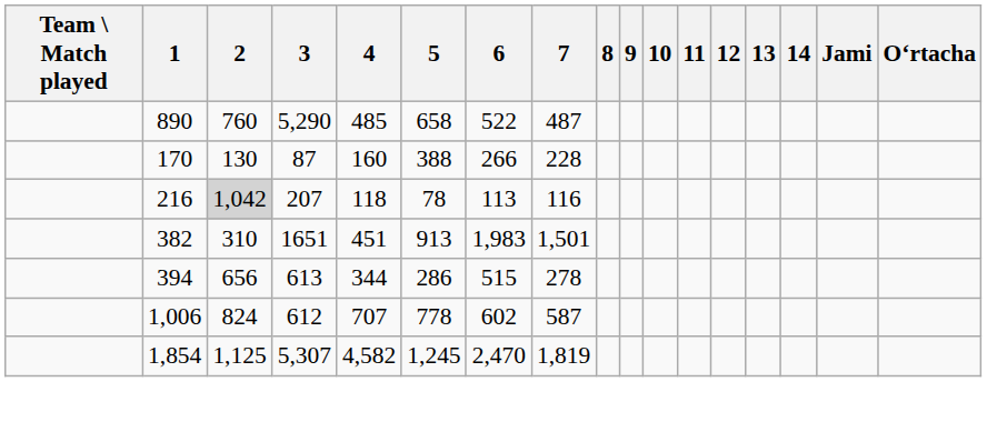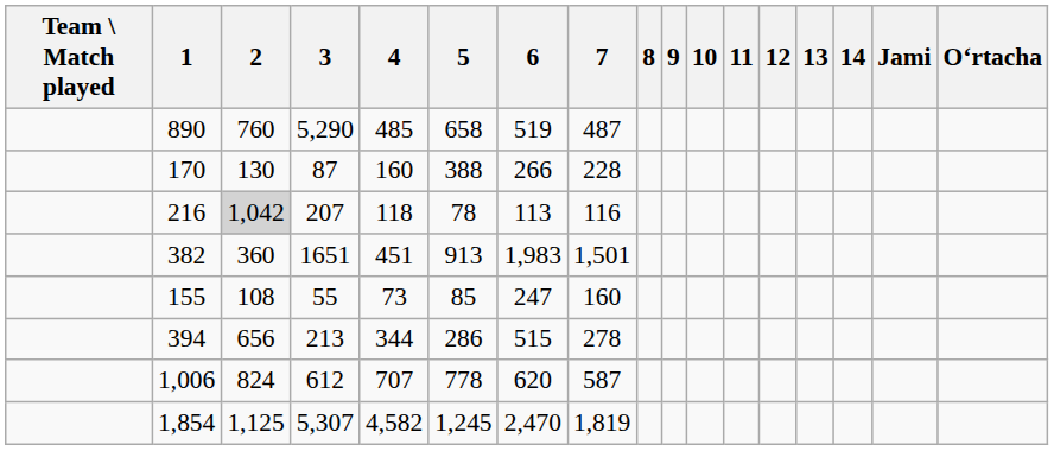 <table class="wikitable sortable" style="font-size: 90%; text-align:center;">
 <tr>
 <th style="width:76px;">Team \ Match played</th>
 <th align="center">1</th>
 <th align="center">2</th>
 <th align="center">3</th>
 <th align="center">4</th>
 <th align="center">5</th>
 <th align="center">6</th>
 <th align="center">7</th>
 <th align="center">8</th>
 <th align="center">9</th>
 <th align="center">10</th>
 <th align="center">11</th>
 <th align="center">12</th>
 <th align="center">13</th>
 <th align="center">14</th>
 <th align="center">Jami</th>
 <th align="center">Oʻrtacha</th>
 </tr>
 <tr align=center>
 <td align="left"></td>
 <td>890</td>
 <td>760</td>
 <td>5,290</td>
 <td>485</td>
 <td>658</td>
-<td>522</td>
+<td>519</td>
 <td>487</td>
 <td></td>
 <td></td>
 <td></td>
 <td></td>
 <td></td>
 <td></td>
 <td></td>
 <td><strong></strong></td>
 <td></td>
 </tr>
 <tr align="center">
 <td align=left></td>
 <td>170</td>
 <td>130</td>
 <td>87</td>
 <td>160</td>
 <td>388</td>
 <td>266</td>
 <td>228</td>
 <td></td>
 <td></td>
 <td></td>
 <td></td>
 <td></td>
 <td></td>
 <td></td>
 <td><strong></strong></td>
 <td></td>
 </tr>
 <tr align=center>
 <td align=left></td>
 <td>216</td>
 <td style="background: lightgrey;">1,042</td>
 <td>207</td>
 <td>118</td>
 <td>78</td>
 <td>113</td>
 <td>116</td>
 <td></td>
 <td></td>
 <td></td>
 <td></td>
 <td></td>
 <td></td>
 <td></td>
 <td><strong></strong></td>
 <td></td>
 </tr>
 <tr align=center>
 <td align="left"></td>
 <td>382</td>
-<td>310</td>
+<td>360</td>
 <td>1651</td>
 <td>451</td>
 <td>913</td>
 <td>1,983</td>
 <td>1,501</td>
 <td></td>
 <td></td>
 <td></td>
 <td></td>
 <td></td>
 <td></td>
 <td></td>
 <td><strong></strong></td>
 <td></td>
 </tr>
 <tr align=center>
 <td align="left"></td>
+<td>155</td>
+<td>108</td>
+<td>55</td>
+<td>73</td>
+<td>85</td>
+<td>247</td>
+<td>160</td>
+<td></td>
+<td></td>
+<td></td>
+<td></td>
+<td></td>
+<td></td>
+<td></td>
+<td><strong></strong></td>
+<td></td>
+</tr>
+<tr align=center>
+<td align="left"></td>
 <td>394</td>
 <td>656</td>
-<td>613</td>
+<td>213</td>
 <td>344</td>
 <td>286</td>
 <td>515</td>
 <td>278</td>
 <td></td>
 <td></td>
 <td></td>
 <td></td>
 <td></td>
 <td></td>
 <td></td>
 <td><strong></strong></td>
 <td></td>
 </tr>
 <tr align=center>
 <td align="left"></td>
 <td>1,006</td>
 <td>824</td>
 <td>612</td>
 <td>707</td>
 <td>778</td>
-<td>602</td>
+<td>620</td>
 <td>587</td>
 <td></td>
 <td></td>
 <td></td>
 <td></td>
 <td></td>
 <td></td>
 <td></td>
 <td><strong></strong></td>
 <td></td>
 </tr>
 <tr align=center>
 <td align="left"></td>
 <td>1,854</td>
 <td>1,125</td>
 <td>5,307</td>
 <td>4,582</td>
 <td>1,245</td>
 <td>2,470</td>
 <td>1,819</td>
 <td></td>
 <td></td>
 <td></td>
 <td></td>
 <td></td>
 <td></td>
 <td></td>
 <td><strong></strong></td>
 <td></td>
 </tr>
 </table>
